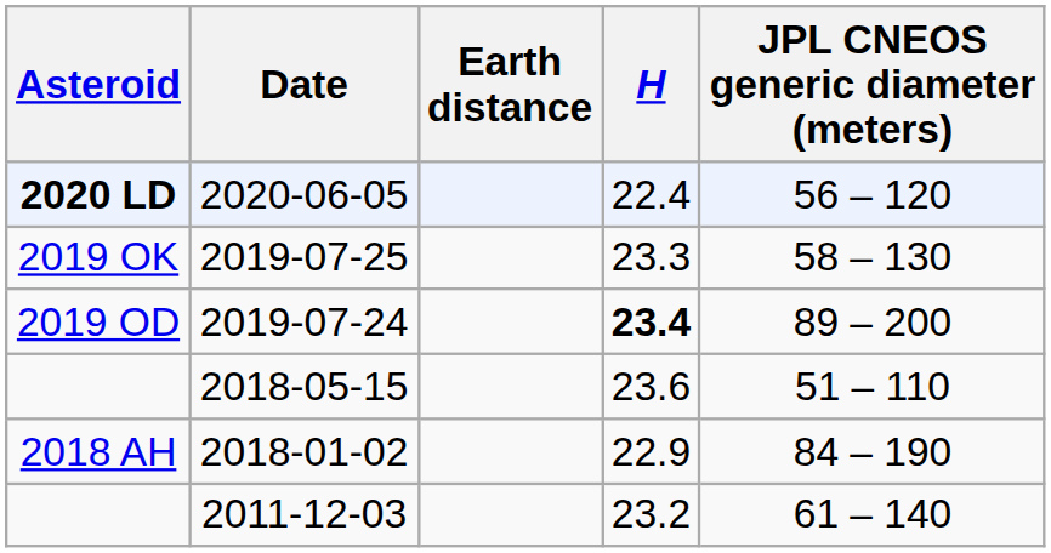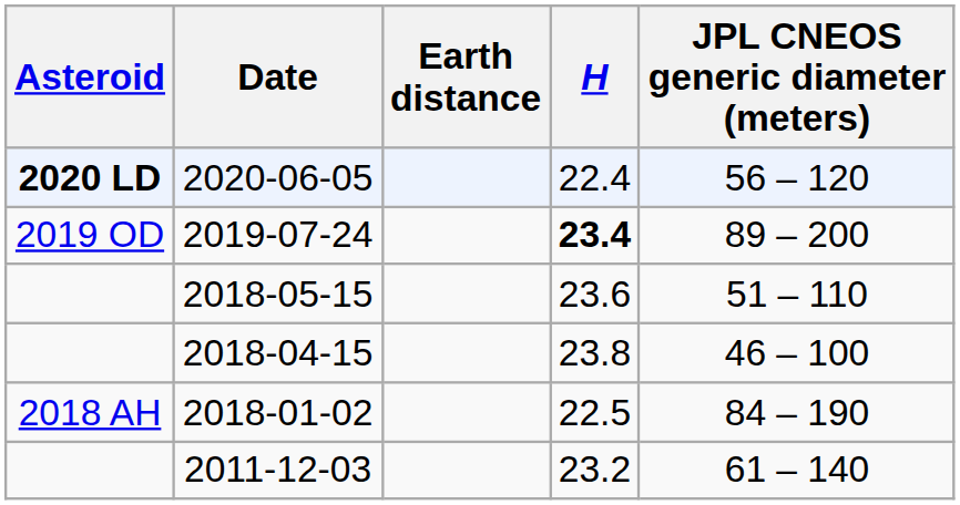 <table class="wikitable sortable" style="text-align:center; font-size:0.9em;">
 <tr>
 <th><a href='#'>Asteroid</a></th>
 <th>Date</th>
 <th>Earth<br>distance</th>
 <th><em><a href='#'>H</a></em></th>
 <th>JPL CNEOS<br>generic diameter<br>(meters)</th>
 </tr>
 <tr bgcolor=#edf3fe>
 <td><strong>2020 LD</strong></td>
 <td>2020-06-05</td>
 <td></td>
 <td>22.4</td>
 <td>56 – 120</td>
 </tr>
 <tr>
-<td><a href='#'>2019 OK</a></td>
-<td>2019-07-25</td>
-<td></td>
-<td>23.3</td>
-<td>58 – 130</td>
-</tr>
-<tr>
 <td><a href='#'>2019 OD</a></td>
 <td>2019-07-24</td>
 <td></td>
 <td><strong>23.4</strong></td>
 <td>89 – 200</td>
 </tr>
 <tr>
 <td></td>
 <td>2018-05-15</td>
 <td></td>
 <td>23.6</td>
 <td>51 – 110</td>
 </tr>
 <tr>
+<td></td>
+<td>2018-04-15</td>
+<td></td>
+<td>23.8</td>
+<td>46 – 100</td>
+</tr>
+<tr>
 <td><a href='#'>2018 AH</a></td>
 <td>2018-01-02</td>
 <td></td>
-<td>22.9</td>
+<td>22.5</td>
 <td>84 – 190</td>
 </tr>
 <tr>
 <td></td>
 <td>2011-12-03</td>
 <td></td>
 <td>23.2</td>
 <td>61 – 140</td>
 </tr>
 </table>
